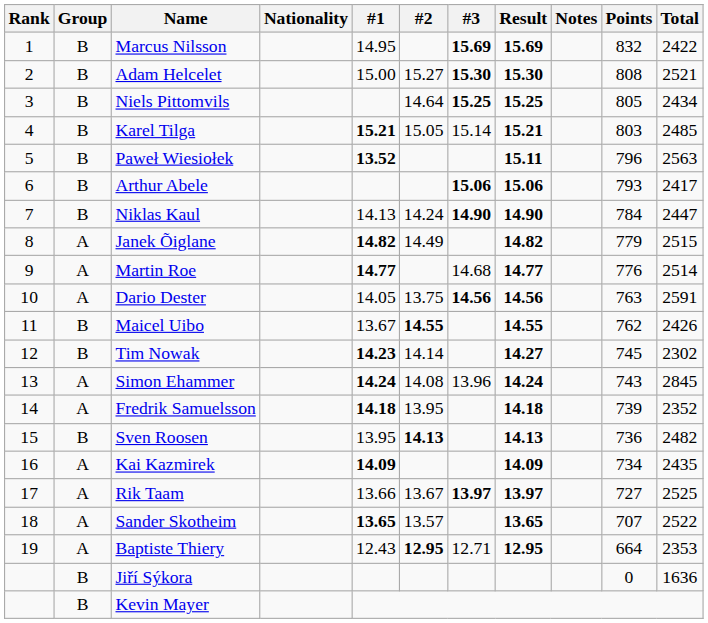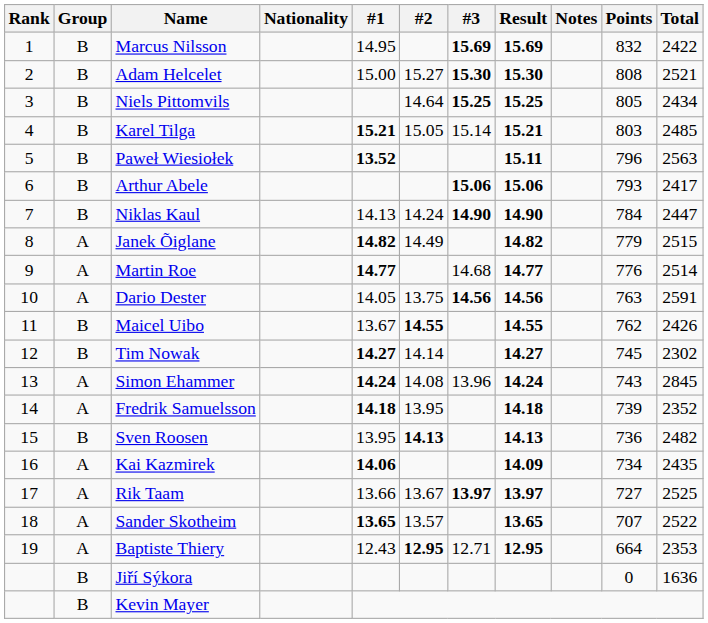 <table class="wikitable sortable" style="text-align:center">
 <tr>
 <th>Rank</th>
 <th>Group</th>
 <th>Name</th>
 <th>Nationality</th>
 <th>#1</th>
 <th>#2</th>
 <th>#3</th>
 <th>Result</th>
 <th>Notes</th>
 <th>Points</th>
 <th>Total</th>
 </tr>
 <tr>
 <td>1</td>
 <td>B</td>
 <td align=left><a href='#'>Marcus Nilsson</a></td>
 <td align=left></td>
 <td>14.95</td>
 <td></td>
 <td><strong>15.69</strong></td>
 <td><strong>15.69</strong></td>
 <td></td>
 <td>832</td>
 <td>2422</td>
 </tr>
 <tr>
 <td>2</td>
 <td>B</td>
 <td align=left><a href='#'>Adam Helcelet</a></td>
 <td align=left></td>
 <td>15.00</td>
 <td>15.27</td>
 <td><strong>15.30</strong></td>
 <td><strong>15.30</strong></td>
 <td></td>
 <td>808</td>
 <td>2521</td>
 </tr>
 <tr>
 <td>3</td>
 <td>B</td>
 <td align=left><a href='#'>Niels Pittomvils</a></td>
 <td align=left></td>
 <td></td>
 <td>14.64</td>
 <td><strong>15.25</strong></td>
 <td><strong>15.25</strong></td>
 <td></td>
 <td>805</td>
 <td>2434</td>
 </tr>
 <tr>
 <td>4</td>
 <td>B</td>
 <td align=left><a href='#'>Karel Tilga</a></td>
 <td align=left></td>
 <td><strong>15.21</strong></td>
 <td>15.05</td>
 <td>15.14</td>
 <td><strong>15.21</strong></td>
 <td></td>
 <td>803</td>
 <td>2485</td>
 </tr>
 <tr>
 <td>5</td>
 <td>B</td>
 <td align=left><a href='#'>Paweł Wiesiołek</a></td>
 <td align=left></td>
 <td><strong>13.52</strong></td>
 <td></td>
 <td></td>
 <td><strong>15.11</strong></td>
 <td></td>
 <td>796</td>
 <td>2563</td>
 </tr>
 <tr>
 <td>6</td>
 <td>B</td>
 <td align=left><a href='#'>Arthur Abele</a></td>
 <td align=left></td>
 <td></td>
 <td></td>
 <td><strong>15.06</strong></td>
 <td><strong>15.06</strong></td>
 <td></td>
 <td>793</td>
 <td>2417</td>
 </tr>
 <tr>
 <td>7</td>
 <td>B</td>
 <td align=left><a href='#'>Niklas Kaul</a></td>
 <td align=left></td>
 <td>14.13</td>
 <td>14.24</td>
 <td><strong>14.90</strong></td>
 <td><strong>14.90</strong></td>
 <td></td>
 <td>784</td>
 <td>2447</td>
 </tr>
 <tr>
 <td>8</td>
 <td>A</td>
 <td align=left><a href='#'>Janek Õiglane</a></td>
 <td align=left></td>
 <td><strong>14.82</strong></td>
 <td>14.49</td>
 <td></td>
 <td><strong>14.82</strong></td>
 <td></td>
 <td>779</td>
 <td>2515</td>
 </tr>
 <tr>
 <td>9</td>
 <td>A</td>
 <td align=left><a href='#'>Martin Roe</a></td>
 <td align=left></td>
 <td><strong>14.77</strong></td>
 <td></td>
 <td>14.68</td>
 <td><strong>14.77</strong></td>
 <td></td>
 <td>776</td>
 <td>2514</td>
 </tr>
 <tr>
 <td>10</td>
 <td>A</td>
 <td align=left><a href='#'>Dario Dester</a></td>
 <td align=left></td>
 <td>14.05</td>
 <td>13.75</td>
 <td><strong>14.56</strong></td>
 <td><strong>14.56</strong></td>
 <td></td>
 <td>763</td>
 <td>2591</td>
 </tr>
 <tr>
 <td>11</td>
 <td>B</td>
 <td align=left><a href='#'>Maicel Uibo</a></td>
 <td align=left></td>
 <td>13.67</td>
 <td><strong>14.55</strong></td>
 <td></td>
 <td><strong>14.55</strong></td>
 <td></td>
 <td>762</td>
 <td>2426</td>
 </tr>
 <tr>
 <td>12</td>
 <td>B</td>
 <td align=left><a href='#'>Tim Nowak</a></td>
 <td align=left></td>
-<td><strong>14.23</strong></td>
+<td><strong>14.27</strong></td>
 <td>14.14</td>
 <td></td>
 <td><strong>14.27</strong></td>
 <td></td>
 <td>745</td>
 <td>2302</td>
 </tr>
 <tr>
 <td>13</td>
 <td>A</td>
 <td align=left><a href='#'>Simon Ehammer</a></td>
 <td align=left></td>
 <td><strong>14.24</strong></td>
 <td>14.08</td>
 <td>13.96</td>
 <td><strong>14.24</strong></td>
 <td></td>
 <td>743</td>
 <td>2845</td>
 </tr>
 <tr>
 <td>14</td>
 <td>A</td>
 <td align=left><a href='#'>Fredrik Samuelsson</a></td>
 <td align=left></td>
 <td><strong>14.18</strong></td>
 <td>13.95</td>
 <td></td>
 <td><strong>14.18</strong></td>
 <td></td>
 <td>739</td>
 <td>2352</td>
 </tr>
 <tr>
 <td>15</td>
 <td>B</td>
 <td align=left><a href='#'>Sven Roosen</a></td>
 <td align=left></td>
 <td>13.95</td>
 <td><strong>14.13</strong></td>
 <td></td>
 <td><strong>14.13</strong></td>
 <td></td>
 <td>736</td>
 <td>2482</td>
 </tr>
 <tr>
 <td>16</td>
 <td>A</td>
 <td align=left><a href='#'>Kai Kazmirek</a></td>
 <td align=left></td>
-<td><strong>14.09</strong></td>
+<td><strong>14.06</strong></td>
 <td></td>
 <td></td>
 <td><strong>14.09</strong></td>
 <td></td>
 <td>734</td>
 <td>2435</td>
 </tr>
 <tr>
 <td>17</td>
 <td>A</td>
 <td align=left><a href='#'>Rik Taam</a></td>
 <td align=left></td>
 <td>13.66</td>
 <td>13.67</td>
 <td><strong>13.97</strong></td>
 <td><strong>13.97</strong></td>
 <td></td>
 <td>727</td>
 <td>2525</td>
 </tr>
 <tr>
 <td>18</td>
 <td>A</td>
 <td align=left><a href='#'>Sander Skotheim</a></td>
 <td align=left></td>
 <td><strong>13.65</strong></td>
 <td>13.57</td>
 <td></td>
 <td><strong>13.65</strong></td>
 <td></td>
 <td>707</td>
 <td>2522</td>
 </tr>
 <tr>
 <td>19</td>
 <td>A</td>
 <td align=left><a href='#'>Baptiste Thiery</a></td>
 <td align=left></td>
 <td>12.43</td>
 <td><strong>12.95</strong></td>
 <td>12.71</td>
 <td><strong>12.95</strong></td>
 <td></td>
 <td>664</td>
 <td>2353</td>
 </tr>
 <tr>
 <td></td>
 <td>B</td>
 <td align=left><a href='#'>Jiří Sýkora</a></td>
 <td align=left></td>
 <td></td>
 <td></td>
 <td></td>
 <td><strong></strong></td>
 <td></td>
 <td>0</td>
 <td>1636</td>
 </tr>
 <tr>
 <td></td>
 <td>B</td>
 <td align=left><a href='#'>Kevin Mayer</a></td>
 <td align=left></td>
 <td colspan=7></td>
 </tr>
 </table>
